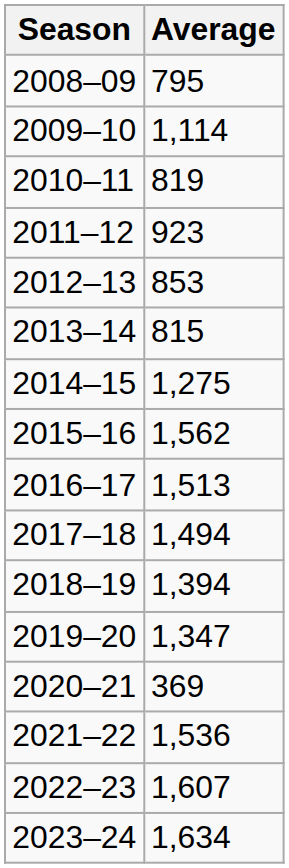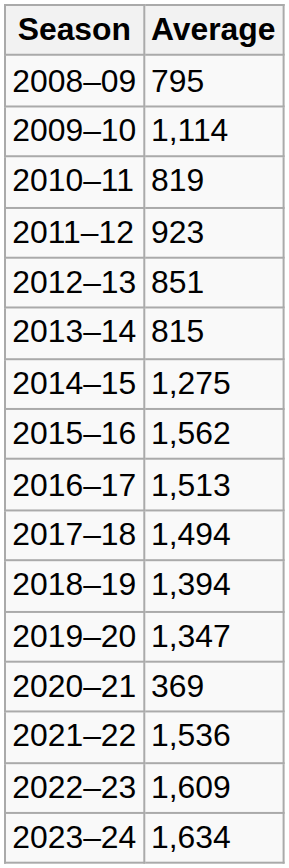 <table class="wikitable" style="font-size:100%">
 <tr>
 <th>Season</th>
 <th>Average</th>
 </tr>
 <tr>
 <td>2008–09</td>
 <td>795</td>
 </tr>
 <tr>
 <td>2009–10</td>
 <td>1,114</td>
 </tr>
 <tr>
 <td>2010–11</td>
 <td>819</td>
 </tr>
 <tr>
 <td>2011–12</td>
 <td>923</td>
 </tr>
 <tr>
 <td>2012–13</td>
-<td>853</td>
+<td>851</td>
 </tr>
 <tr>
 <td>2013–14</td>
 <td>815</td>
 </tr>
 <tr>
 <td>2014–15</td>
 <td>1,275</td>
 </tr>
 <tr>
 <td>2015–16</td>
 <td>1,562</td>
 </tr>
 <tr>
 <td>2016–17</td>
 <td>1,513</td>
 </tr>
 <tr>
 <td>2017–18</td>
 <td>1,494</td>
 </tr>
 <tr>
 <td>2018–19</td>
 <td>1,394</td>
 </tr>
 <tr>
 <td>2019–20</td>
 <td>1,347</td>
 </tr>
 <tr>
 <td>2020–21</td>
 <td>369</td>
 </tr>
 <tr>
 <td>2021–22</td>
 <td>1,536</td>
 </tr>
 <tr>
 <td>2022–23</td>
-<td>1,607</td>
+<td>1,609</td>
 </tr>
 <tr>
 <td>2023–24</td>
 <td>1,634</td>
 </tr>
 </table>
